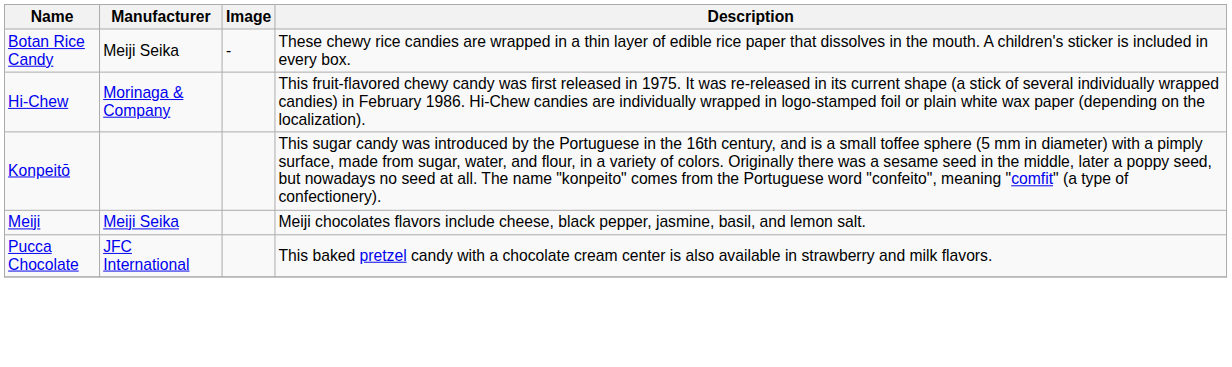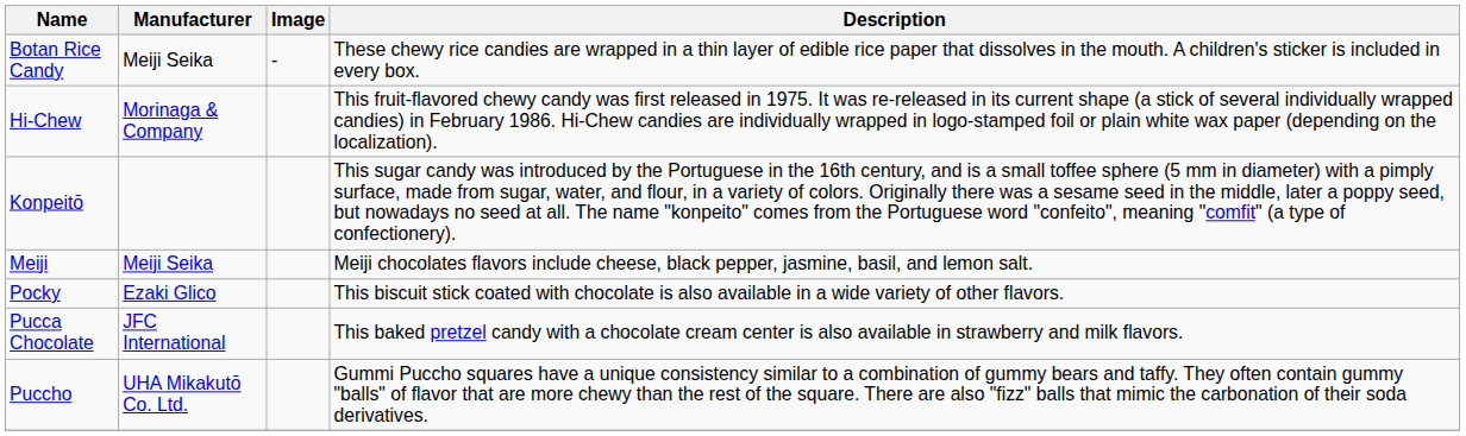 <table class="wikitable sortable">
 <tr>
 <th>Name</th>
 <th>Manufacturer</th>
 <th class="unsortable">Image</th>
 <th>Description</th>
 </tr>
 <tr>
 <td><a href='#'>Botan Rice Candy</a></td>
 <td>Meiji Seika</td>
 <td>-</td>
 <td>These chewy rice candies are wrapped in a thin layer of edible rice paper that dissolves in the mouth. A children's sticker is included in every box.</td>
 </tr>
 <tr>
 <td><a href='#'>Hi-Chew</a></td>
 <td><a href='#'>Morinaga & Company</a></td>
 <td></td>
 <td>This fruit-flavored chewy candy was first released in 1975. It was re-released in its current shape (a stick of several individually wrapped candies) in February 1986. Hi-Chew candies are individually wrapped in logo-stamped foil or plain white wax paper (depending on the localization).</td>
 </tr>
 <tr>
 <td><a href='#'>Konpeitō</a></td>
 <td></td>
 <td></td>
 <td>This sugar candy was introduced by the Portuguese in the 16th century, and is a small toffee sphere (5 mm in diameter) with a pimply surface, made from sugar, water, and flour, in a variety of colors. Originally there was a sesame seed in the middle, later a poppy seed, but nowadays no seed at all. The name "konpeito" comes from the Portuguese word "confeito", meaning "<a href='#'>comfit</a>" (a type of confectionery).</td>
 </tr>
 <tr>
 <td><a href='#'>Meiji</a></td>
 <td><a href='#'>Meiji Seika</a></td>
 <td></td>
 <td>Meiji chocolates flavors include cheese, black pepper, jasmine, basil, and lemon salt.</td>
 </tr>
 <tr>
+<td><a href='#'>Pocky</a></td>
+<td><a href='#'>Ezaki Glico</a></td>
+<td></td>
+<td>This biscuit stick coated with chocolate is also available in a wide variety of other flavors.</td>
+</tr>
+<tr>
 <td><a href='#'>Pucca Chocolate</a></td>
 <td><a href='#'>JFC International</a></td>
 <td></td>
 <td>This baked <a href='#'>pretzel</a> candy with a chocolate cream center is also available in strawberry and milk flavors.</td>
 </tr>
 <tr>
+<td><a href='#'>Puccho</a></td>
+<td><a href='#'>UHA Mikakutō Co. Ltd.</a></td>
+<td></td>
+<td>Gummi Puccho squares have a unique consistency similar to a combination of gummy bears and taffy. They often contain gummy "balls" of flavor that are more chewy than the rest of the square. There are also "fizz" balls that mimic the carbonation of their soda derivatives.</td>
+</tr>
+<tr>
 </tr>
 </table>
